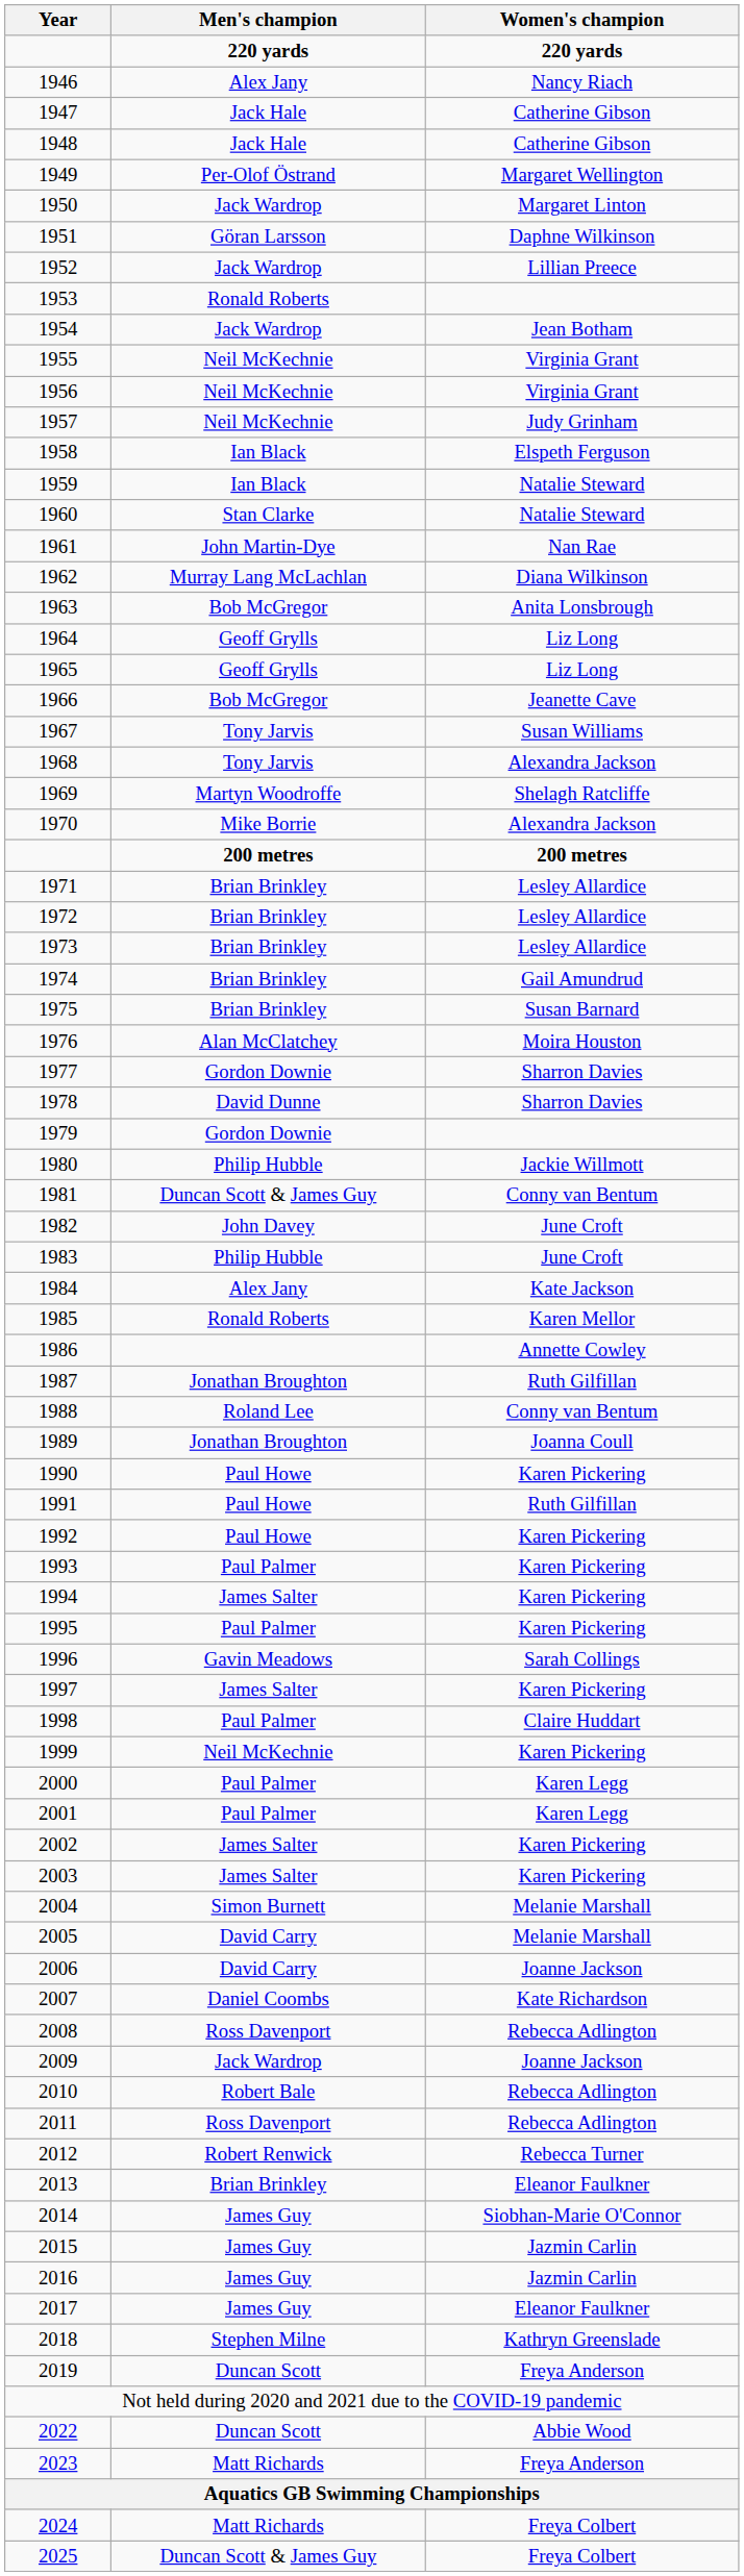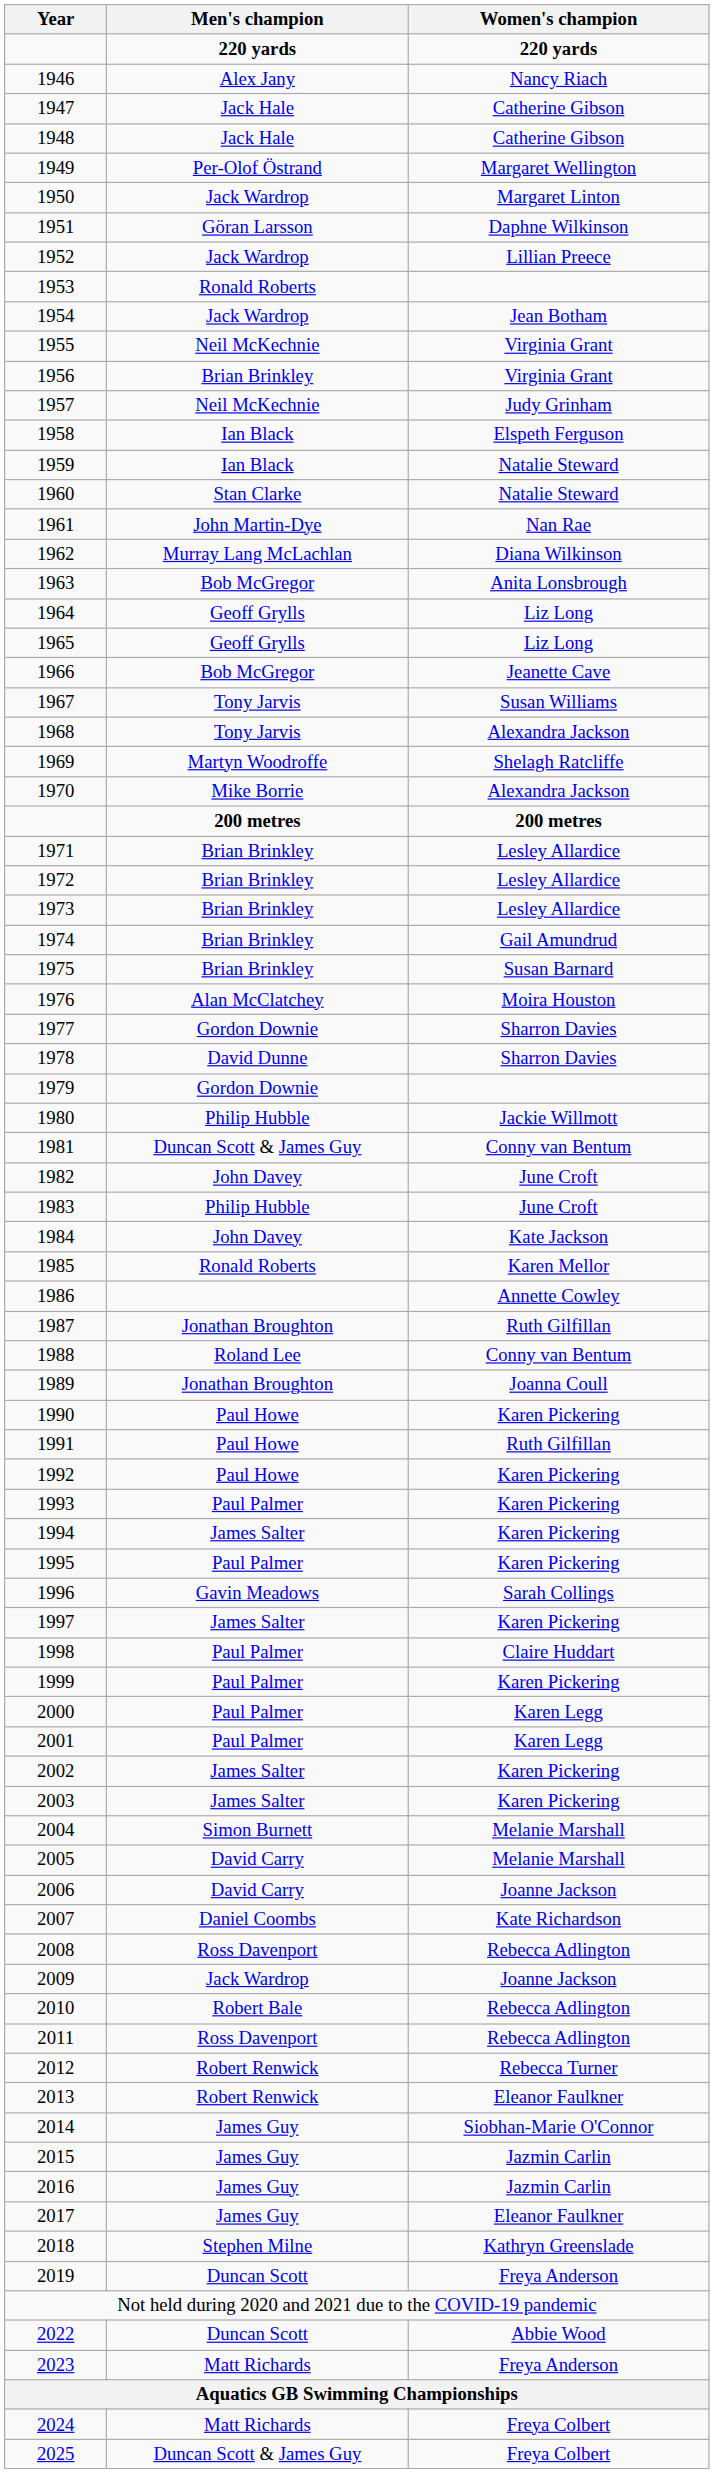 <table class="wikitable sortable" style="text-align:center">
 <tr>
 <th width=80>Year</th>
 <th width=250>Men's champion</th>
 <th width=250>Women's champion</th>
 </tr>
 <tr>
 <td></td>
 <td><strong>220 yards</strong></td>
 <td><strong>220 yards</strong></td>
 </tr>
 <tr>
 <td>1946</td>
 <td><a href='#'>Alex Jany</a></td>
 <td><a href='#'>Nancy Riach</a></td>
 </tr>
 <tr>
 <td>1947</td>
 <td><a href='#'>Jack Hale</a></td>
 <td><a href='#'>Catherine Gibson</a></td>
 </tr>
 <tr>
 <td>1948</td>
 <td><a href='#'>Jack Hale</a></td>
 <td><a href='#'>Catherine Gibson</a></td>
 </tr>
 <tr>
 <td>1949</td>
 <td><a href='#'>Per-Olof Östrand</a></td>
 <td><a href='#'>Margaret Wellington</a></td>
 </tr>
 <tr>
 <td>1950</td>
 <td><a href='#'>Jack Wardrop</a></td>
 <td><a href='#'>Margaret Linton</a></td>
 </tr>
 <tr>
 <td>1951</td>
 <td><a href='#'>Göran Larsson</a></td>
 <td><a href='#'>Daphne Wilkinson</a></td>
 </tr>
 <tr>
 <td>1952</td>
 <td><a href='#'>Jack Wardrop</a></td>
 <td><a href='#'>Lillian Preece</a></td>
 </tr>
 <tr>
 <td>1953</td>
 <td><a href='#'>Ronald Roberts</a></td>
 <td></td>
 </tr>
 <tr>
 <td>1954</td>
 <td><a href='#'>Jack Wardrop</a></td>
 <td><a href='#'>Jean Botham</a></td>
 </tr>
 <tr>
 <td>1955</td>
 <td><a href='#'>Neil McKechnie</a></td>
 <td><a href='#'>Virginia Grant</a></td>
 </tr>
 <tr>
 <td>1956</td>
-<td><a href='#'>Neil McKechnie</a></td>
+<td><a href='#'>Brian Brinkley</a></td>
 <td><a href='#'>Virginia Grant</a></td>
 </tr>
 <tr>
 <td>1957</td>
 <td><a href='#'>Neil McKechnie</a></td>
 <td><a href='#'>Judy Grinham</a></td>
 </tr>
 <tr>
 <td>1958</td>
 <td><a href='#'>Ian Black</a></td>
 <td><a href='#'>Elspeth Ferguson</a></td>
 </tr>
 <tr>
 <td>1959</td>
 <td><a href='#'>Ian Black</a></td>
 <td><a href='#'>Natalie Steward</a></td>
 </tr>
 <tr>
 <td>1960</td>
 <td><a href='#'>Stan Clarke</a></td>
 <td><a href='#'>Natalie Steward</a></td>
 </tr>
 <tr>
 <td>1961</td>
 <td><a href='#'>John Martin-Dye</a></td>
 <td><a href='#'>Nan Rae</a></td>
 </tr>
 <tr>
 <td>1962</td>
 <td><a href='#'>Murray Lang McLachlan</a></td>
 <td><a href='#'>Diana Wilkinson</a></td>
 </tr>
 <tr>
 <td>1963</td>
 <td><a href='#'>Bob McGregor</a></td>
 <td><a href='#'>Anita Lonsbrough</a></td>
 </tr>
 <tr>
 <td>1964</td>
 <td><a href='#'>Geoff Grylls</a></td>
 <td><a href='#'>Liz Long</a></td>
 </tr>
 <tr>
 <td>1965</td>
 <td><a href='#'>Geoff Grylls</a></td>
 <td><a href='#'>Liz Long</a></td>
 </tr>
 <tr>
 <td>1966</td>
 <td><a href='#'>Bob McGregor</a></td>
 <td><a href='#'>Jeanette Cave</a></td>
 </tr>
 <tr>
 <td>1967</td>
 <td><a href='#'>Tony Jarvis</a></td>
 <td><a href='#'>Susan Williams</a></td>
 </tr>
 <tr>
 <td>1968</td>
 <td><a href='#'>Tony Jarvis</a></td>
 <td><a href='#'>Alexandra Jackson</a></td>
 </tr>
 <tr>
 <td>1969</td>
 <td><a href='#'>Martyn Woodroffe</a></td>
 <td><a href='#'>Shelagh Ratcliffe</a></td>
 </tr>
 <tr>
 <td>1970</td>
 <td><a href='#'>Mike Borrie</a></td>
 <td><a href='#'>Alexandra Jackson</a></td>
 </tr>
 <tr>
 <td></td>
 <td><strong>200 metres</strong></td>
 <td><strong>200 metres</strong></td>
 </tr>
 <tr>
 <td>1971</td>
 <td><a href='#'>Brian Brinkley</a></td>
 <td><a href='#'>Lesley Allardice</a></td>
 </tr>
 <tr>
 <td>1972</td>
 <td><a href='#'>Brian Brinkley</a></td>
 <td><a href='#'>Lesley Allardice</a></td>
 </tr>
 <tr>
 <td>1973</td>
 <td><a href='#'>Brian Brinkley</a></td>
 <td><a href='#'>Lesley Allardice</a></td>
 </tr>
 <tr>
 <td>1974</td>
 <td><a href='#'>Brian Brinkley</a></td>
 <td><a href='#'>Gail Amundrud</a></td>
 </tr>
 <tr>
 <td>1975</td>
 <td><a href='#'>Brian Brinkley</a></td>
 <td><a href='#'>Susan Barnard</a></td>
 </tr>
 <tr>
 <td>1976</td>
 <td><a href='#'>Alan McClatchey</a></td>
 <td><a href='#'>Moira Houston</a></td>
 </tr>
 <tr>
 <td>1977</td>
 <td><a href='#'>Gordon Downie</a></td>
 <td><a href='#'>Sharron Davies</a></td>
 </tr>
 <tr>
 <td>1978</td>
 <td><a href='#'>David Dunne</a></td>
 <td><a href='#'>Sharron Davies</a></td>
 </tr>
 <tr>
 <td>1979</td>
 <td><a href='#'>Gordon Downie</a></td>
 <td></td>
 </tr>
 <tr>
 <td>1980</td>
 <td><a href='#'>Philip Hubble</a></td>
 <td><a href='#'>Jackie Willmott</a></td>
 </tr>
 <tr>
 <td>1981</td>
 <td><a href='#'>Duncan Scott</a> & <a href='#'>James Guy</a></td>
 <td><a href='#'>Conny van Bentum</a></td>
 </tr>
 <tr>
 <td>1982</td>
 <td><a href='#'>John Davey</a></td>
 <td><a href='#'>June Croft</a></td>
 </tr>
 <tr>
 <td>1983</td>
 <td><a href='#'>Philip Hubble</a></td>
 <td><a href='#'>June Croft</a></td>
 </tr>
 <tr>
 <td>1984</td>
-<td><a href='#'>Alex Jany</a></td>
+<td><a href='#'>John Davey</a></td>
 <td><a href='#'>Kate Jackson</a></td>
 </tr>
 <tr>
 <td>1985</td>
 <td><a href='#'>Ronald Roberts</a></td>
 <td><a href='#'>Karen Mellor</a></td>
 </tr>
 <tr>
 <td>1986</td>
 <td></td>
 <td><a href='#'>Annette Cowley</a></td>
 </tr>
 <tr>
 <td>1987</td>
 <td><a href='#'>Jonathan Broughton</a></td>
 <td><a href='#'>Ruth Gilfillan</a></td>
 </tr>
 <tr>
 <td>1988</td>
 <td><a href='#'>Roland Lee</a></td>
 <td><a href='#'>Conny van Bentum</a></td>
 </tr>
 <tr>
 <td>1989</td>
 <td><a href='#'>Jonathan Broughton</a></td>
 <td><a href='#'>Joanna Coull</a></td>
 </tr>
 <tr>
 <td>1990</td>
 <td><a href='#'>Paul Howe</a></td>
 <td><a href='#'>Karen Pickering</a></td>
 </tr>
 <tr>
 <td>1991</td>
 <td><a href='#'>Paul Howe</a></td>
 <td><a href='#'>Ruth Gilfillan</a></td>
 </tr>
 <tr>
 <td>1992</td>
 <td><a href='#'>Paul Howe</a></td>
 <td><a href='#'>Karen Pickering</a></td>
 </tr>
 <tr>
 <td>1993</td>
 <td><a href='#'>Paul Palmer</a></td>
 <td><a href='#'>Karen Pickering</a></td>
 </tr>
 <tr>
 <td>1994</td>
 <td><a href='#'>James Salter</a></td>
 <td><a href='#'>Karen Pickering</a></td>
 </tr>
 <tr>
 <td>1995</td>
 <td><a href='#'>Paul Palmer</a></td>
 <td><a href='#'>Karen Pickering</a></td>
 </tr>
 <tr>
 <td>1996</td>
 <td><a href='#'>Gavin Meadows</a></td>
 <td><a href='#'>Sarah Collings</a></td>
 </tr>
 <tr>
 <td>1997</td>
 <td><a href='#'>James Salter</a></td>
 <td><a href='#'>Karen Pickering</a></td>
 </tr>
 <tr>
 <td>1998</td>
 <td><a href='#'>Paul Palmer</a></td>
 <td><a href='#'>Claire Huddart</a></td>
 </tr>
 <tr>
 <td>1999</td>
-<td><a href='#'>Neil McKechnie</a></td>
+<td><a href='#'>Paul Palmer</a></td>
 <td><a href='#'>Karen Pickering</a></td>
 </tr>
 <tr>
 <td>2000</td>
 <td><a href='#'>Paul Palmer</a></td>
 <td><a href='#'>Karen Legg</a></td>
 </tr>
 <tr>
 <td>2001</td>
 <td><a href='#'>Paul Palmer</a></td>
 <td><a href='#'>Karen Legg</a></td>
 </tr>
 <tr>
 <td>2002</td>
 <td><a href='#'>James Salter</a></td>
 <td><a href='#'>Karen Pickering</a></td>
 </tr>
 <tr>
 <td>2003</td>
 <td><a href='#'>James Salter</a></td>
 <td><a href='#'>Karen Pickering</a></td>
 </tr>
 <tr>
 <td>2004</td>
 <td><a href='#'>Simon Burnett</a></td>
 <td><a href='#'>Melanie Marshall</a></td>
 </tr>
 <tr>
 <td>2005</td>
 <td><a href='#'>David Carry</a></td>
 <td><a href='#'>Melanie Marshall</a></td>
 </tr>
 <tr>
 <td>2006</td>
 <td><a href='#'>David Carry</a></td>
 <td><a href='#'>Joanne Jackson</a></td>
 </tr>
 <tr>
 <td>2007</td>
 <td><a href='#'>Daniel Coombs</a></td>
 <td><a href='#'>Kate Richardson</a></td>
 </tr>
 <tr>
 <td>2008</td>
 <td><a href='#'>Ross Davenport</a></td>
 <td><a href='#'>Rebecca Adlington</a></td>
 </tr>
 <tr>
 <td>2009</td>
 <td><a href='#'>Jack Wardrop</a></td>
 <td><a href='#'>Joanne Jackson</a></td>
 </tr>
 <tr>
 <td>2010</td>
 <td><a href='#'>Robert Bale</a></td>
 <td><a href='#'>Rebecca Adlington</a></td>
 </tr>
 <tr>
 <td>2011</td>
 <td><a href='#'>Ross Davenport</a></td>
 <td><a href='#'>Rebecca Adlington</a></td>
 </tr>
 <tr>
 <td>2012</td>
 <td><a href='#'>Robert Renwick</a></td>
 <td><a href='#'>Rebecca Turner</a></td>
 </tr>
 <tr>
 <td>2013</td>
-<td><a href='#'>Brian Brinkley</a></td>
+<td><a href='#'>Robert Renwick</a></td>
 <td><a href='#'>Eleanor Faulkner</a></td>
 </tr>
 <tr>
 <td>2014</td>
 <td><a href='#'>James Guy</a></td>
 <td><a href='#'>Siobhan-Marie O'Connor</a></td>
 </tr>
 <tr>
 <td>2015</td>
 <td><a href='#'>James Guy</a></td>
 <td><a href='#'>Jazmin Carlin</a></td>
 </tr>
 <tr>
 <td>2016</td>
 <td><a href='#'>James Guy</a></td>
 <td><a href='#'>Jazmin Carlin</a></td>
 </tr>
 <tr>
 <td>2017</td>
 <td><a href='#'>James Guy</a></td>
 <td><a href='#'>Eleanor Faulkner</a></td>
 </tr>
 <tr>
 <td>2018</td>
 <td><a href='#'>Stephen Milne</a></td>
 <td><a href='#'>Kathryn Greenslade</a></td>
 </tr>
 <tr>
 <td>2019</td>
 <td><a href='#'>Duncan Scott</a></td>
 <td><a href='#'>Freya Anderson</a></td>
 </tr>
 <tr>
 <td colspan="3">Not held during 2020 and 2021 due to the <a href='#'>COVID-19 pandemic</a></td>
 </tr>
 <tr>
 <td><a href='#'>2022</a></td>
 <td><a href='#'>Duncan Scott</a></td>
 <td><a href='#'>Abbie Wood</a></td>
 </tr>
 <tr>
 <td><a href='#'>2023</a></td>
 <td><a href='#'>Matt Richards</a></td>
 <td><a href='#'>Freya Anderson</a></td>
 </tr>
 <tr>
 <th colspan="3">Aquatics GB Swimming Championships</th>
 </tr>
 <tr>
 <td><a href='#'>2024</a></td>
 <td><a href='#'>Matt Richards</a></td>
 <td><a href='#'>Freya Colbert</a></td>
 </tr>
 <tr>
 <td><a href='#'>2025</a></td>
 <td><a href='#'>Duncan Scott</a> & <a href='#'>James Guy</a></td>
 <td><a href='#'>Freya Colbert</a></td>
 </tr>
 </table>
